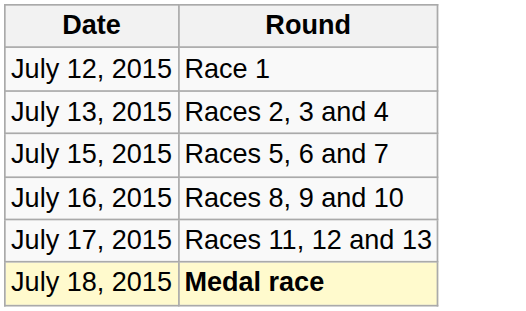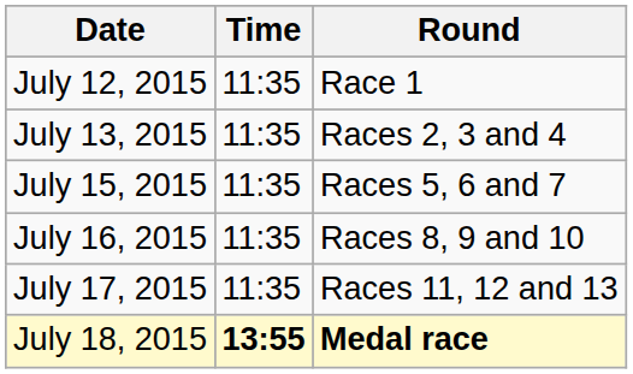 <table class="wikitable">
 <tr>
 <th>Date</th>
+<th>Time</th>
 <th>Round</th>
 </tr>
 <tr>
 <td>July 12, 2015</td>
+<td>11:35</td>
 <td>Race 1</td>
 </tr>
 <tr>
 <td>July 13, 2015</td>
+<td>11:35</td>
 <td>Races 2, 3 and 4</td>
 </tr>
 <tr>
 <td>July 15, 2015</td>
+<td>11:35</td>
 <td>Races 5, 6 and 7</td>
 </tr>
 <tr>
 <td>July 16, 2015</td>
+<td>11:35</td>
 <td>Races 8, 9 and 10</td>
 </tr>
 <tr>
 <td>July 17, 2015</td>
+<td>11:35</td>
 <td>Races 11, 12 and 13</td>
 </tr>
 <tr style=background:lemonchiffon>
 <td>July 18, 2015</td>
+<td><strong>13:55</strong></td>
 <td><strong>Medal race</strong></td>
 </tr>
 </table>
